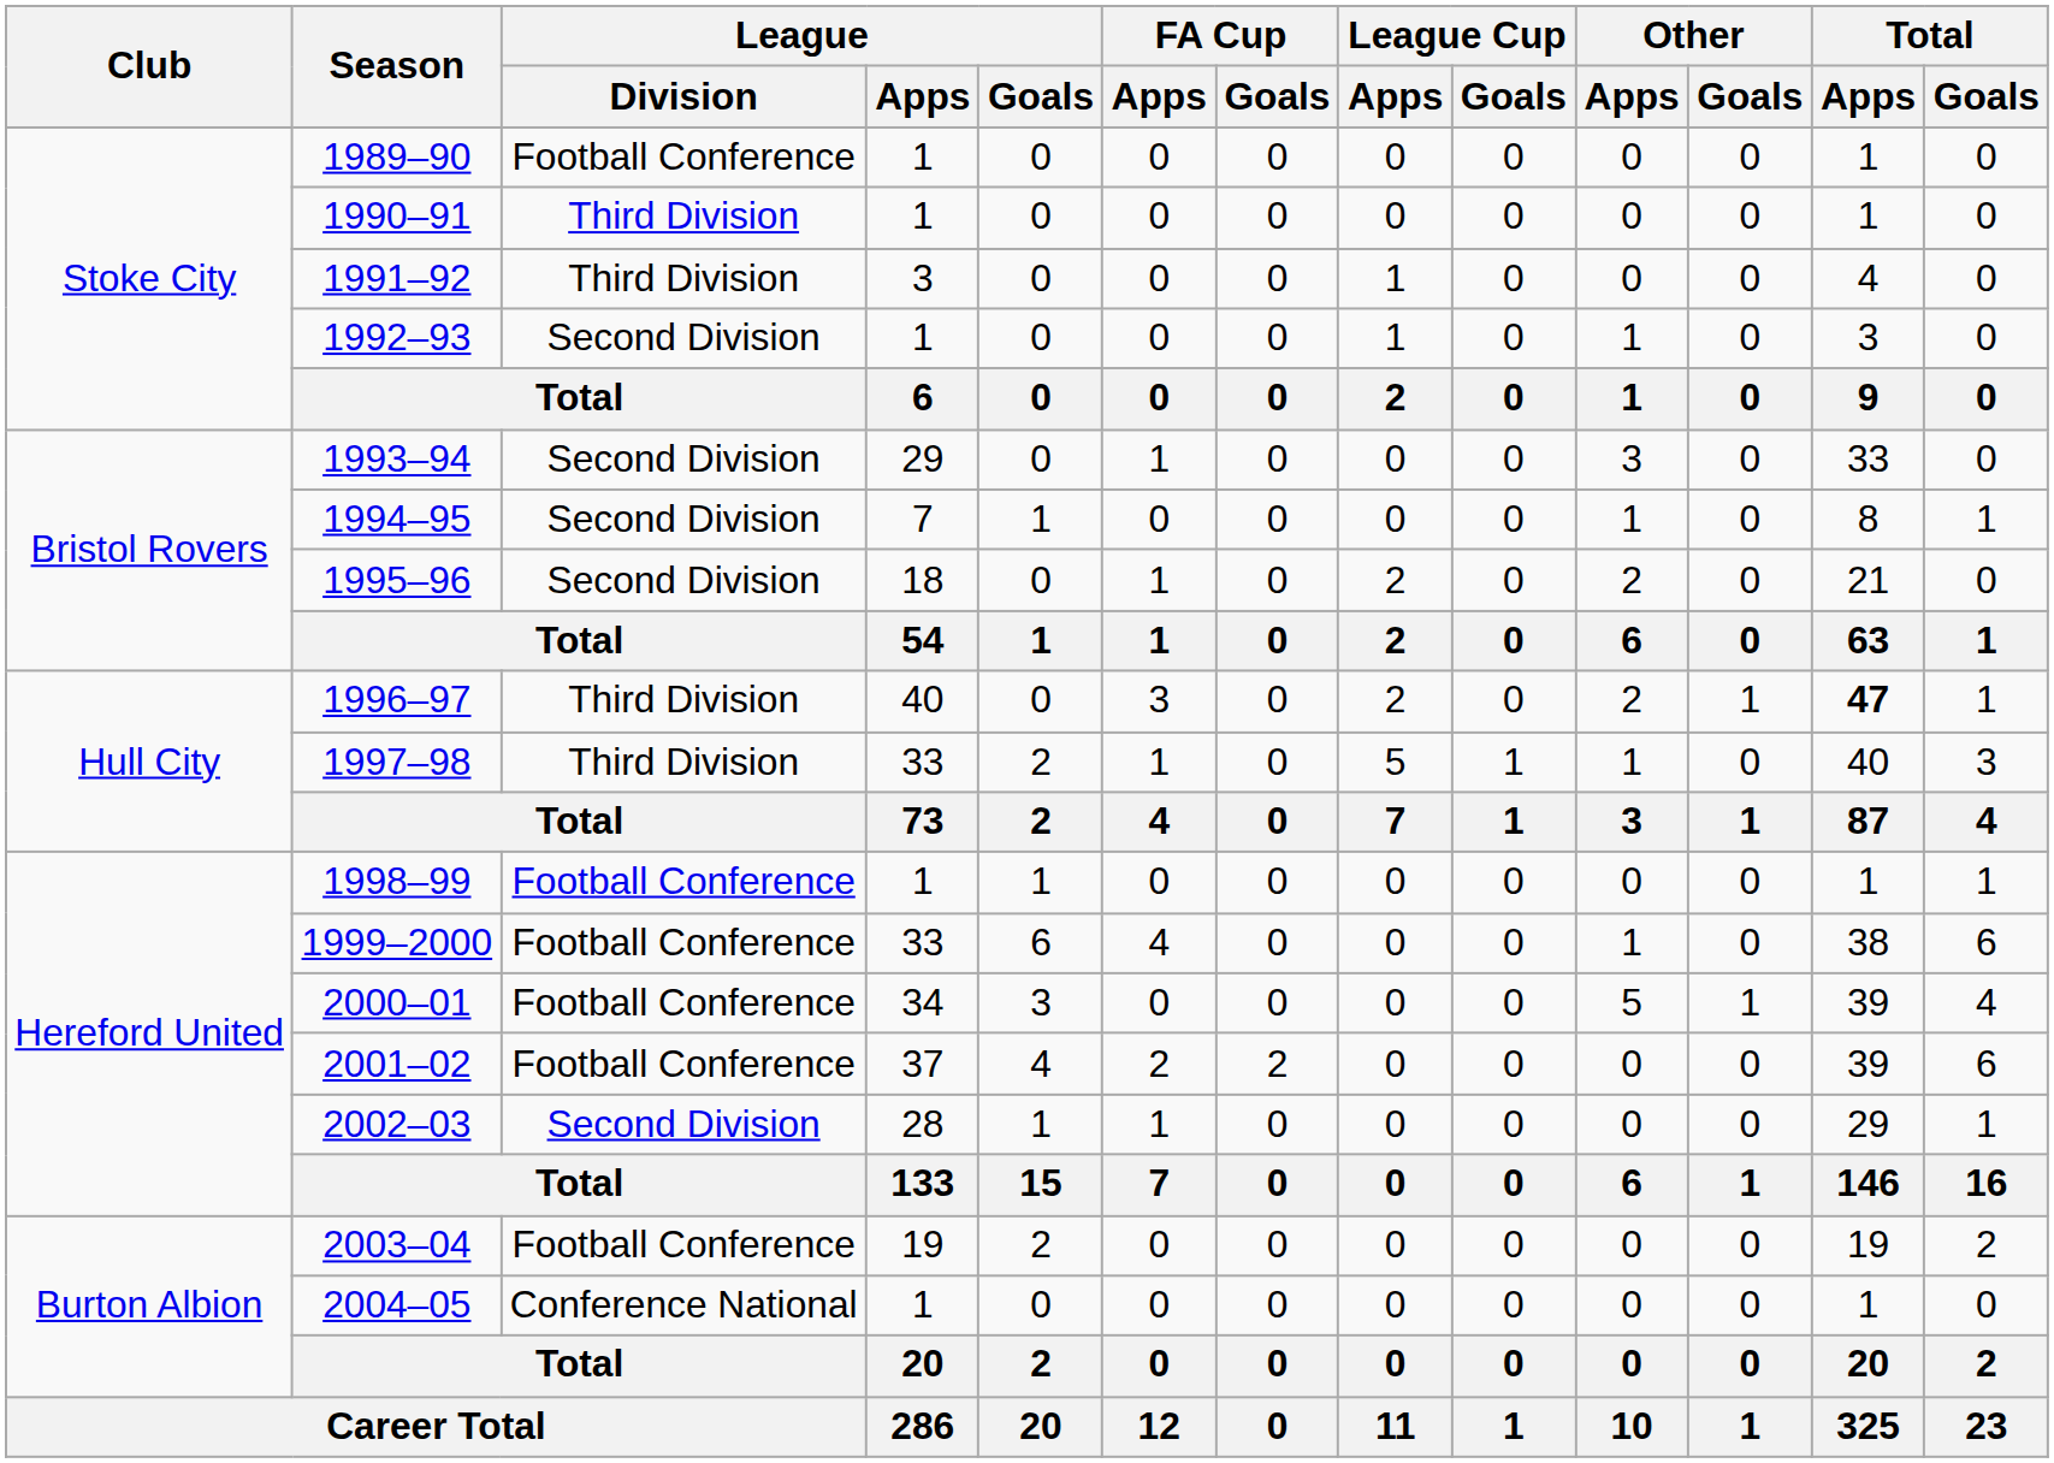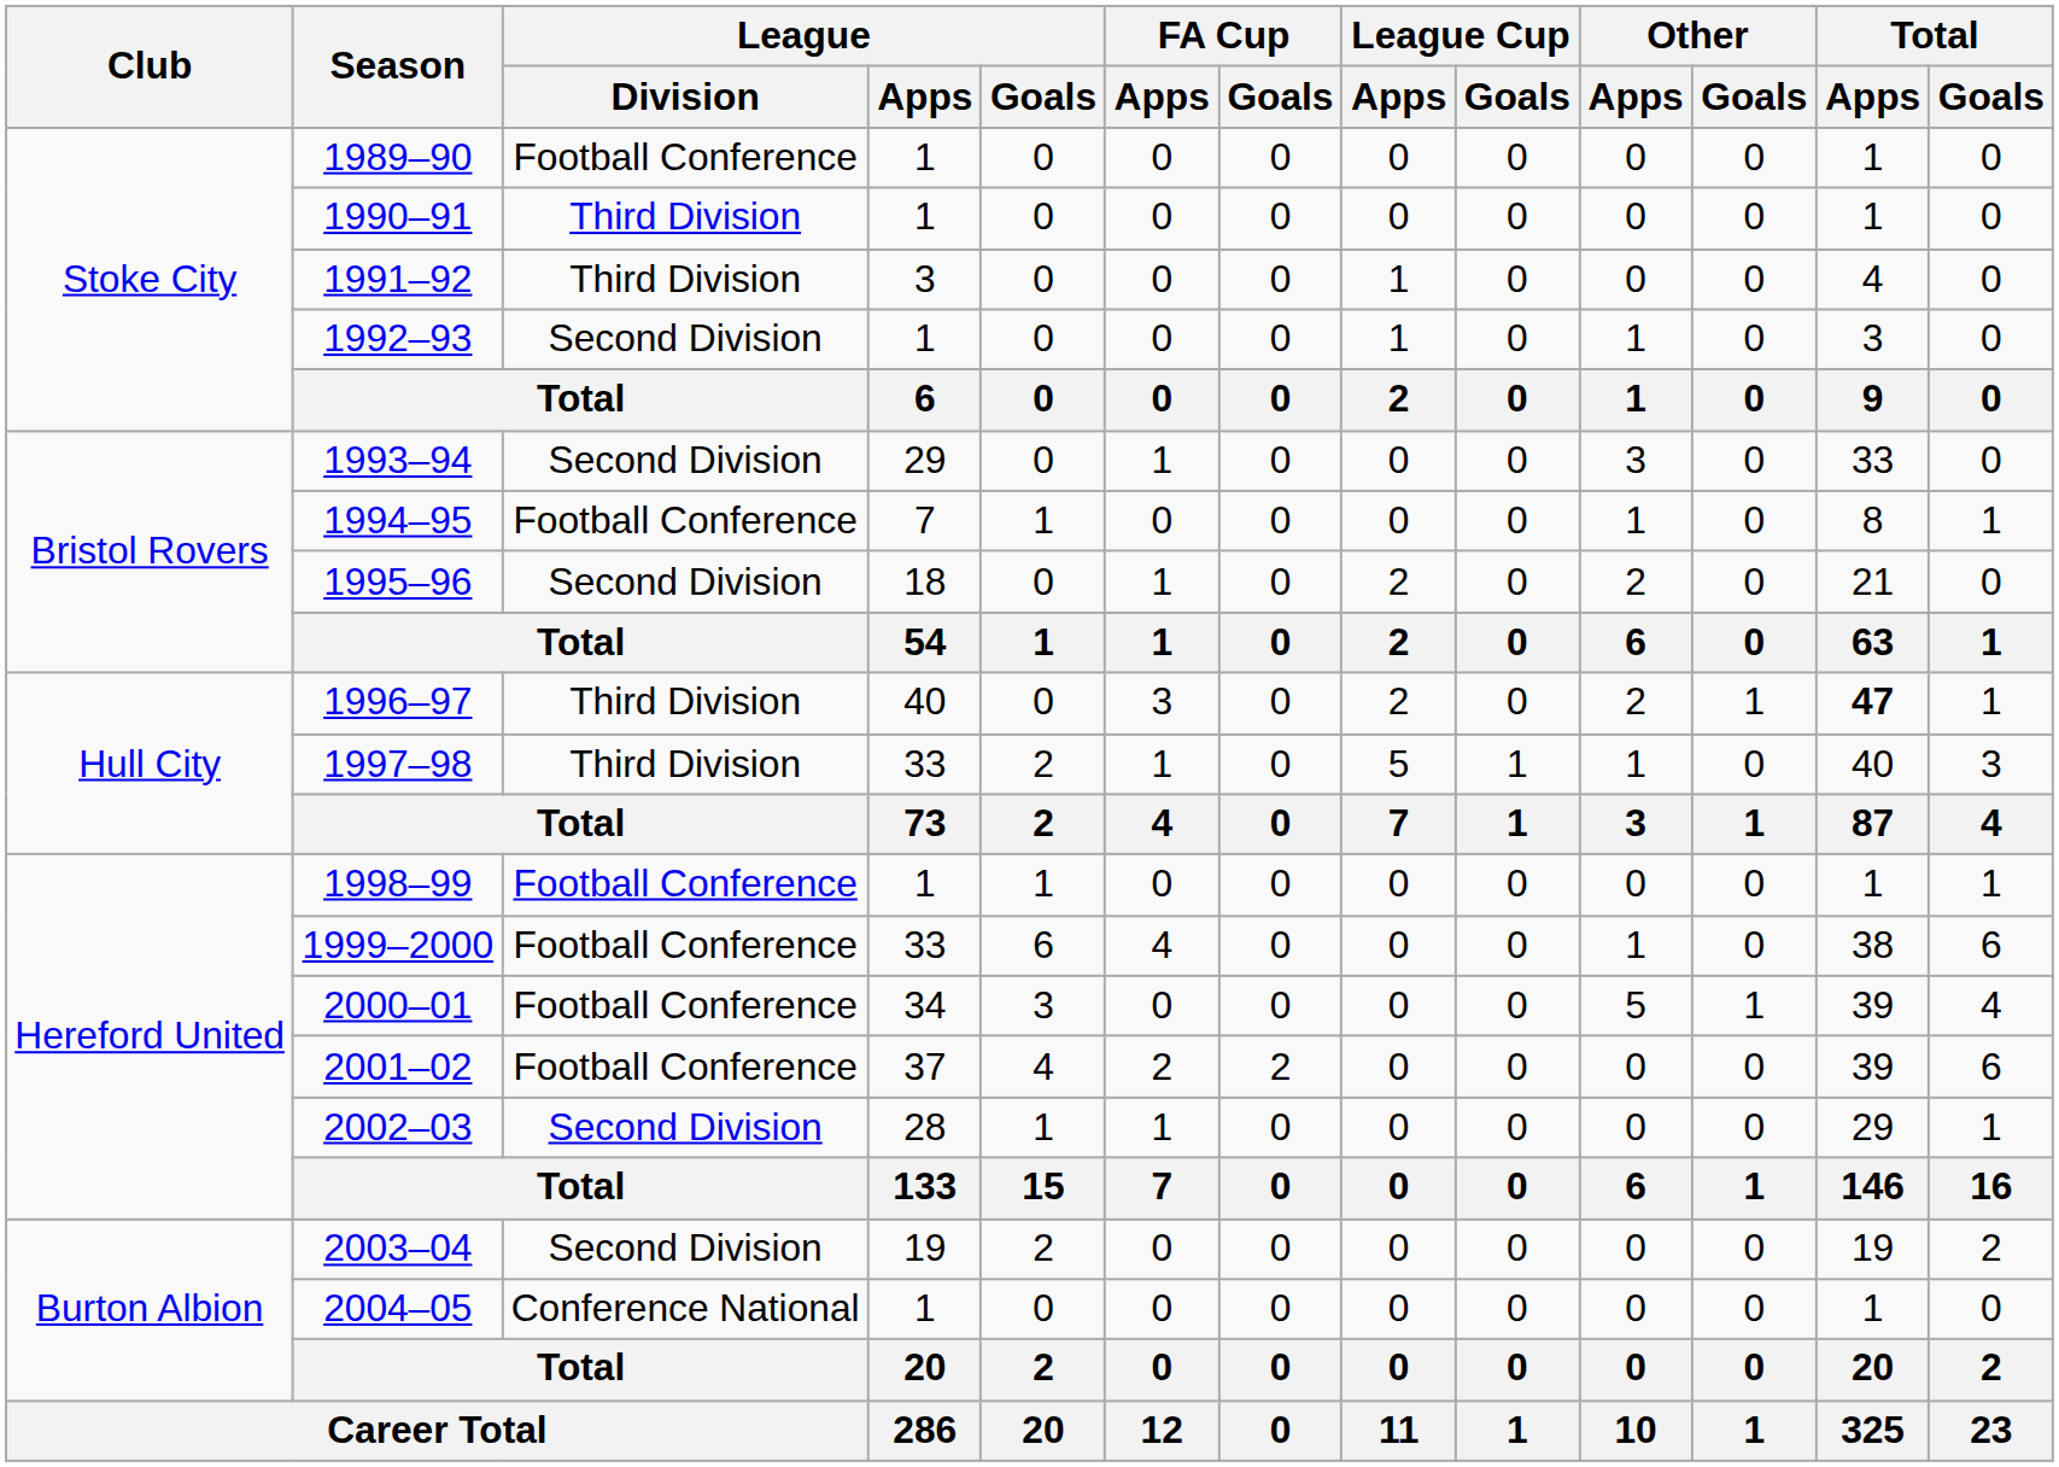 <table class="wikitable" style="text-align: center;">
 <tr>
 <th rowspan="2">Club</th>
 <th rowspan="2">Season</th>
 <th colspan="3">League</th>
 <th colspan="2">FA Cup</th>
 <th colspan="2">League Cup</th>
 <th colspan="2">Other</th>
 <th colspan="2">Total</th>
 </tr>
 <tr>
 <th>Division</th>
 <th>Apps</th>
 <th>Goals</th>
 <th>Apps</th>
 <th>Goals</th>
 <th>Apps</th>
 <th>Goals</th>
 <th>Apps</th>
 <th>Goals</th>
 <th>Apps</th>
 <th>Goals</th>
 </tr>
 <tr>
 <td rowspan="5"><a href='#'>Stoke City</a></td>
 <td><a href='#'>1989–90</a></td>
 <td>Football Conference</td>
 <td>1</td>
 <td>0</td>
 <td>0</td>
 <td>0</td>
 <td>0</td>
 <td>0</td>
 <td>0</td>
 <td>0</td>
 <td>1</td>
 <td>0</td>
 </tr>
 <tr>
 <td><a href='#'>1990–91</a></td>
 <td><a href='#'>Third Division</a></td>
 <td>1</td>
 <td>0</td>
 <td>0</td>
 <td>0</td>
 <td>0</td>
 <td>0</td>
 <td>0</td>
 <td>0</td>
 <td>1</td>
 <td>0</td>
 </tr>
 <tr>
 <td><a href='#'>1991–92</a></td>
 <td>Third Division</td>
 <td>3</td>
 <td>0</td>
 <td>0</td>
 <td>0</td>
 <td>1</td>
 <td>0</td>
 <td>0</td>
 <td>0</td>
 <td>4</td>
 <td>0</td>
 </tr>
 <tr>
 <td><a href='#'>1992–93</a></td>
 <td>Second Division</td>
 <td>1</td>
 <td>0</td>
 <td>0</td>
 <td>0</td>
 <td>1</td>
 <td>0</td>
 <td>1</td>
 <td>0</td>
 <td>3</td>
 <td>0</td>
 </tr>
 <tr>
 <th colspan="2">Total</th>
 <th>6</th>
 <th>0</th>
 <th>0</th>
 <th>0</th>
 <th>2</th>
 <th>0</th>
 <th>1</th>
 <th>0</th>
 <th>9</th>
 <th>0</th>
 </tr>
 <tr>
 <td rowspan="4"><a href='#'>Bristol Rovers</a></td>
 <td><a href='#'>1993–94</a></td>
 <td>Second Division</td>
 <td>29</td>
 <td>0</td>
 <td>1</td>
 <td>0</td>
 <td>0</td>
 <td>0</td>
 <td>3</td>
 <td>0</td>
 <td>33</td>
 <td>0</td>
 </tr>
 <tr>
 <td><a href='#'>1994–95</a></td>
-<td>Second Division</td>
+<td>Football Conference</td>
 <td>7</td>
 <td>1</td>
 <td>0</td>
 <td>0</td>
 <td>0</td>
 <td>0</td>
 <td>1</td>
 <td>0</td>
 <td>8</td>
 <td>1</td>
 </tr>
 <tr>
 <td><a href='#'>1995–96</a></td>
 <td>Second Division</td>
 <td>18</td>
 <td>0</td>
 <td>1</td>
 <td>0</td>
 <td>2</td>
 <td>0</td>
 <td>2</td>
 <td>0</td>
 <td>21</td>
 <td>0</td>
 </tr>
 <tr>
 <th colspan="2">Total</th>
 <th>54</th>
 <th>1</th>
 <th>1</th>
 <th>0</th>
 <th>2</th>
 <th>0</th>
 <th>6</th>
 <th>0</th>
 <th>63</th>
 <th>1</th>
 </tr>
 <tr>
 <td rowspan="3"><a href='#'>Hull City</a></td>
 <td><a href='#'>1996–97</a></td>
 <td>Third Division</td>
 <td>40</td>
 <td>0</td>
 <td>3</td>
 <td>0</td>
 <td>2</td>
 <td>0</td>
 <td>2</td>
 <td>1</td>
 <td><strong>47</strong></td>
 <td>1</td>
 </tr>
 <tr>
 <td><a href='#'>1997–98</a></td>
 <td>Third Division</td>
 <td>33</td>
 <td>2</td>
 <td>1</td>
 <td>0</td>
 <td>5</td>
 <td>1</td>
 <td>1</td>
 <td>0</td>
 <td>40</td>
 <td>3</td>
 </tr>
 <tr>
 <th colspan="2">Total</th>
 <th>73</th>
 <th>2</th>
 <th>4</th>
 <th>0</th>
 <th>7</th>
 <th>1</th>
 <th>3</th>
 <th>1</th>
 <th>87</th>
 <th>4</th>
 </tr>
 <tr>
 <td rowspan=6><a href='#'>Hereford United</a></td>
 <td><a href='#'>1998–99</a></td>
 <td><a href='#'>Football Conference</a></td>
 <td>1</td>
 <td>1</td>
 <td>0</td>
 <td>0</td>
 <td>0</td>
 <td>0</td>
 <td>0</td>
 <td>0</td>
 <td>1</td>
 <td>1</td>
 </tr>
 <tr>
 <td><a href='#'>1999–2000</a></td>
 <td>Football Conference</td>
 <td>33</td>
 <td>6</td>
 <td>4</td>
 <td>0</td>
 <td>0</td>
 <td>0</td>
 <td>1</td>
 <td>0</td>
 <td>38</td>
 <td>6</td>
 </tr>
 <tr>
 <td><a href='#'>2000–01</a></td>
 <td>Football Conference</td>
 <td>34</td>
 <td>3</td>
 <td>0</td>
 <td>0</td>
 <td>0</td>
 <td>0</td>
 <td>5</td>
 <td>1</td>
 <td>39</td>
 <td>4</td>
 </tr>
 <tr>
 <td><a href='#'>2001–02</a></td>
 <td>Football Conference</td>
 <td>37</td>
 <td>4</td>
 <td>2</td>
 <td>2</td>
 <td>0</td>
 <td>0</td>
 <td>0</td>
 <td>0</td>
 <td>39</td>
 <td>6</td>
 </tr>
 <tr>
 <td><a href='#'>2002–03</a></td>
 <td><a href='#'>Second Division</a></td>
 <td>28</td>
 <td>1</td>
 <td>1</td>
 <td>0</td>
 <td>0</td>
 <td>0</td>
 <td>0</td>
 <td>0</td>
 <td>29</td>
 <td>1</td>
 </tr>
 <tr>
 <th colspan="2">Total</th>
 <th>133</th>
 <th>15</th>
 <th>7</th>
 <th>0</th>
 <th>0</th>
 <th>0</th>
 <th>6</th>
 <th>1</th>
 <th>146</th>
 <th>16</th>
 </tr>
 <tr>
 <td rowspan=3><a href='#'>Burton Albion</a></td>
 <td><a href='#'>2003–04</a></td>
-<td>Football Conference</td>
+<td>Second Division</td>
 <td>19</td>
 <td>2</td>
 <td>0</td>
 <td>0</td>
 <td>0</td>
 <td>0</td>
 <td>0</td>
 <td>0</td>
 <td>19</td>
 <td>2</td>
 </tr>
 <tr>
 <td><a href='#'>2004–05</a></td>
 <td>Conference National</td>
 <td>1</td>
 <td>0</td>
 <td>0</td>
 <td>0</td>
 <td>0</td>
 <td>0</td>
 <td>0</td>
 <td>0</td>
 <td>1</td>
 <td>0</td>
 </tr>
 <tr>
 <th colspan="2">Total</th>
 <th>20</th>
 <th>2</th>
 <th>0</th>
 <th>0</th>
 <th>0</th>
 <th>0</th>
 <th>0</th>
 <th>0</th>
 <th>20</th>
 <th>2</th>
 </tr>
 <tr>
 <th colspan="3">Career Total</th>
 <th>286</th>
 <th>20</th>
 <th>12</th>
 <th>0</th>
 <th>11</th>
 <th>1</th>
 <th>10</th>
 <th>1</th>
 <th>325</th>
 <th>23</th>
 </tr>
 </table>
